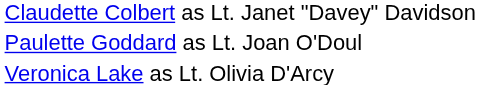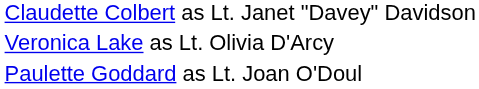 <table>
 <tr>
 <td></td>
 <td><a href='#'>Claudette Colbert</a> as Lt. Janet "Davey" Davidson</td>
 </tr>
 <tr>
 <td><br></td>
-<td><a href='#'>Paulette Goddard</a> as Lt. Joan O'Doul</td>
+<td><a href='#'>Veronica Lake</a> as Lt. Olivia D'Arcy</td>
 </tr>
 <tr>
 <td><br></td>
-<td><a href='#'>Veronica Lake</a> as Lt. Olivia D'Arcy</td>
+<td><a href='#'>Paulette Goddard</a> as Lt. Joan O'Doul</td>
 </tr>
 <tr>
 </tr>
 </table>
